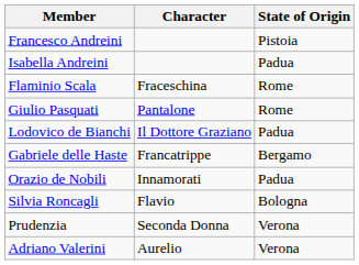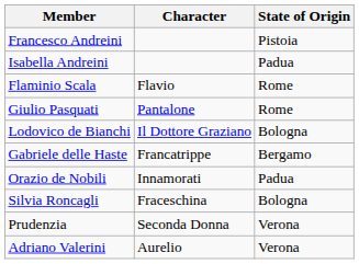 <table class="wikitable">
 <tr>
 <th>Member</th>
 <th>Character</th>
 <th>State of Origin</th>
 </tr>
 <tr>
 <td><a href='#'>Francesco Andreini</a></td>
 <td></td>
 <td>Pistoia</td>
 </tr>
 <tr>
 <td><a href='#'>Isabella Andreini</a></td>
 <td></td>
 <td>Padua</td>
 </tr>
 <tr>
 <td><a href='#'>Flaminio Scala</a></td>
-<td>Fraceschina</td>
+<td>Flavio</td>
 <td>Rome</td>
 </tr>
 <tr>
 <td><a href='#'>Giulio Pasquati</a></td>
 <td><a href='#'>Pantalone</a></td>
 <td>Rome</td>
 </tr>
 <tr>
 <td><a href='#'>Lodovico de Bianchi</a></td>
 <td><a href='#'>Il Dottore Graziano</a></td>
-<td>Padua</td>
+<td>Bologna</td>
 </tr>
 <tr>
 <td><a href='#'>Gabriele delle Haste</a></td>
 <td>Francatrippe</td>
 <td>Bergamo</td>
 </tr>
 <tr>
 <td><a href='#'>Orazio de Nobili</a></td>
 <td>Innamorati</td>
 <td>Padua</td>
 </tr>
 <tr>
 <td><a href='#'>Silvia Roncagli</a></td>
-<td>Flavio</td>
+<td>Fraceschina</td>
 <td>Bologna</td>
 </tr>
 <tr>
 <td>Prudenzia</td>
 <td>Seconda Donna</td>
 <td>Verona</td>
 </tr>
 <tr>
 <td><a href='#'>Adriano Valerini</a></td>
 <td>Aurelio</td>
 <td>Verona</td>
 </tr>
 </table>
